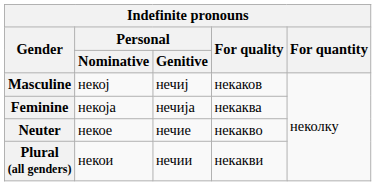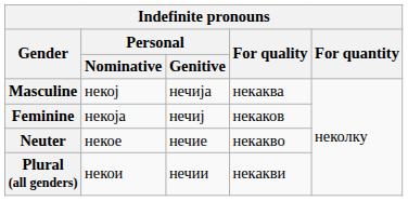 <table class="wikitable">
 <tr>
 <th colspan="5">Indefinite pronouns</th>
 </tr>
 <tr>
 <th rowspan="2">Gender</th>
 <th colspan="2">Personal</th>
 <th rowspan="2">For quality</th>
 <th rowspan="2">For quantity</th>
 </tr>
 <tr>
 <th>Nominative</th>
 <th>Genitive</th>
 </tr>
 <tr>
 <th>Masculine</th>
 <td>некој</td>
-<td>нечиј</td>
-<td>некаков</td>
+<td>нечија</td>
+<td>некаква</td>
 <td rowspan="4">неколку</td>
 </tr>
 <tr>
 <th>Feminine</th>
 <td>некоја</td>
-<td>нечија</td>
-<td>некаква</td>
+<td>нечиј</td>
+<td>некаков</td>
 </tr>
 <tr>
 <th>Neuter</th>
 <td>некое</td>
 <td>нечие</td>
 <td>некакво</td>
 </tr>
 <tr>
 <th>Plural<br><small>(all genders)</small></th>
 <td>некои</td>
 <td>нечии</td>
 <td>некакви</td>
 </tr>
 </table>
